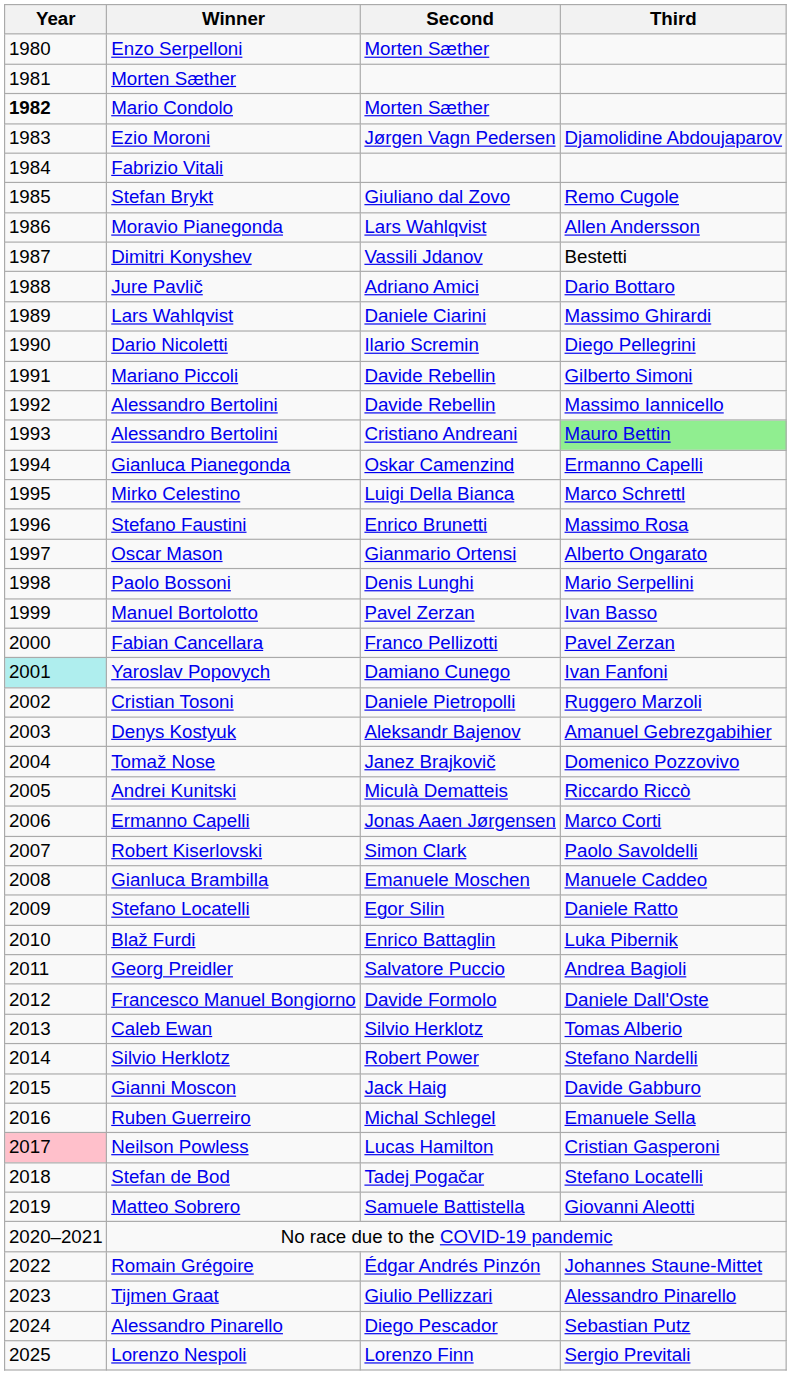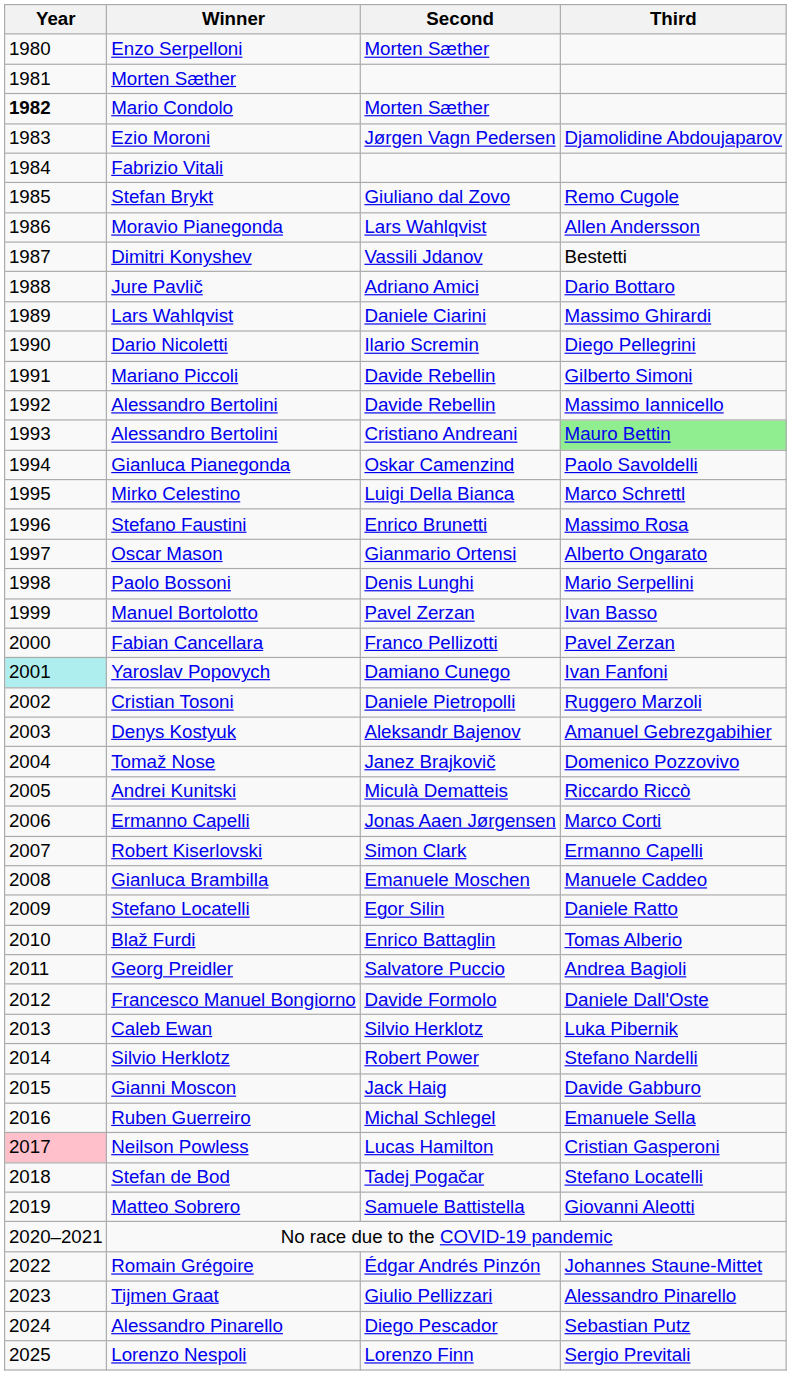 <table class="wikitable sortable">
 <tr>
 <th>Year</th>
 <th>Winner</th>
 <th>Second</th>
 <th>Third</th>
 </tr>
 <tr>
 <td>1980</td>
 <td> <a href='#'>Enzo Serpelloni</a></td>
 <td> <a href='#'>Morten Sæther</a></td>
 <td></td>
 </tr>
 <tr>
 <td>1981</td>
 <td> <a href='#'>Morten Sæther</a></td>
 <td></td>
 <td></td>
 </tr>
 <tr>
 <td><strong>1982</strong></td>
 <td> <a href='#'>Mario Condolo</a></td>
 <td> <a href='#'>Morten Sæther</a></td>
 <td></td>
 </tr>
 <tr>
 <td>1983</td>
 <td> <a href='#'>Ezio Moroni</a></td>
 <td> <a href='#'>Jørgen Vagn Pedersen</a></td>
 <td> <a href='#'>Djamolidine Abdoujaparov</a></td>
 </tr>
 <tr>
 <td>1984</td>
 <td> <a href='#'>Fabrizio Vitali</a></td>
 <td></td>
 <td></td>
 </tr>
 <tr>
 <td>1985</td>
 <td> <a href='#'>Stefan Brykt</a></td>
 <td> <a href='#'>Giuliano dal Zovo</a></td>
 <td> <a href='#'>Remo Cugole</a></td>
 </tr>
 <tr>
 <td>1986</td>
 <td> <a href='#'>Moravio Pianegonda</a></td>
 <td> <a href='#'>Lars Wahlqvist</a></td>
 <td> <a href='#'>Allen Andersson</a></td>
 </tr>
 <tr>
 <td>1987</td>
 <td> <a href='#'>Dimitri Konyshev</a></td>
 <td> <a href='#'>Vassili Jdanov</a></td>
 <td> Bestetti</td>
 </tr>
 <tr>
 <td>1988</td>
 <td> <a href='#'>Jure Pavlič</a></td>
 <td> <a href='#'>Adriano Amici</a></td>
 <td> <a href='#'>Dario Bottaro</a></td>
 </tr>
 <tr>
 <td>1989</td>
 <td> <a href='#'>Lars Wahlqvist</a></td>
 <td> <a href='#'>Daniele Ciarini</a></td>
 <td> <a href='#'>Massimo Ghirardi</a></td>
 </tr>
 <tr>
 <td>1990</td>
 <td> <a href='#'>Dario Nicoletti</a></td>
 <td> <a href='#'>Ilario Scremin</a></td>
 <td> <a href='#'>Diego Pellegrini</a></td>
 </tr>
 <tr>
 <td>1991</td>
 <td> <a href='#'>Mariano Piccoli</a></td>
 <td> <a href='#'>Davide Rebellin</a></td>
 <td> <a href='#'>Gilberto Simoni</a></td>
 </tr>
 <tr>
 <td>1992</td>
 <td> <a href='#'>Alessandro Bertolini</a></td>
 <td> <a href='#'>Davide Rebellin</a></td>
 <td> <a href='#'>Massimo Iannicello</a></td>
 </tr>
 <tr>
 <td>1993</td>
 <td> <a href='#'>Alessandro Bertolini</a></td>
 <td> <a href='#'>Cristiano Andreani</a></td>
 <td style="background: lightgreen;"> <a href='#'>Mauro Bettin</a></td>
 </tr>
 <tr>
 <td>1994</td>
 <td> <a href='#'>Gianluca Pianegonda</a></td>
 <td> <a href='#'>Oskar Camenzind</a></td>
-<td> <a href='#'>Ermanno Capelli</a></td>
+<td> <a href='#'>Paolo Savoldelli</a></td>
 </tr>
 <tr>
 <td>1995</td>
 <td> <a href='#'>Mirko Celestino</a></td>
 <td> <a href='#'>Luigi Della Bianca</a></td>
 <td> <a href='#'>Marco Schrettl</a></td>
 </tr>
 <tr>
 <td>1996</td>
 <td> <a href='#'>Stefano Faustini</a></td>
 <td> <a href='#'>Enrico Brunetti</a></td>
 <td> <a href='#'>Massimo Rosa</a></td>
 </tr>
 <tr>
 <td>1997</td>
 <td> <a href='#'>Oscar Mason</a></td>
 <td> <a href='#'>Gianmario Ortensi</a></td>
 <td> <a href='#'>Alberto Ongarato</a></td>
 </tr>
 <tr>
 <td>1998</td>
 <td> <a href='#'>Paolo Bossoni</a></td>
 <td> <a href='#'>Denis Lunghi</a></td>
 <td> <a href='#'>Mario Serpellini</a></td>
 </tr>
 <tr>
 <td>1999</td>
 <td> <a href='#'>Manuel Bortolotto</a></td>
 <td> <a href='#'>Pavel Zerzan</a></td>
 <td> <a href='#'>Ivan Basso</a></td>
 </tr>
 <tr>
 <td>2000</td>
 <td> <a href='#'>Fabian Cancellara</a></td>
 <td> <a href='#'>Franco Pellizotti</a></td>
 <td> <a href='#'>Pavel Zerzan</a></td>
 </tr>
 <tr>
 <td style="background: paleturquoise;">2001</td>
 <td> <a href='#'>Yaroslav Popovych</a></td>
 <td> <a href='#'>Damiano Cunego</a></td>
 <td> <a href='#'>Ivan Fanfoni</a></td>
 </tr>
 <tr>
 <td>2002</td>
 <td> <a href='#'>Cristian Tosoni</a></td>
 <td> <a href='#'>Daniele Pietropolli</a></td>
 <td> <a href='#'>Ruggero Marzoli</a></td>
 </tr>
 <tr>
 <td>2003</td>
 <td> <a href='#'>Denys Kostyuk</a></td>
 <td> <a href='#'>Aleksandr Bajenov</a></td>
 <td> <a href='#'>Amanuel Gebrezgabihier</a></td>
 </tr>
 <tr>
 <td>2004</td>
 <td> <a href='#'>Tomaž Nose</a></td>
 <td> <a href='#'>Janez Brajkovič</a></td>
 <td> <a href='#'>Domenico Pozzovivo</a></td>
 </tr>
 <tr>
 <td>2005</td>
 <td> <a href='#'>Andrei Kunitski</a></td>
 <td> <a href='#'>Miculà Dematteis</a></td>
 <td> <a href='#'>Riccardo Riccò</a></td>
 </tr>
 <tr>
 <td>2006</td>
 <td> <a href='#'>Ermanno Capelli</a></td>
 <td> <a href='#'>Jonas Aaen Jørgensen</a></td>
 <td> <a href='#'>Marco Corti</a></td>
 </tr>
 <tr>
 <td>2007</td>
 <td> <a href='#'>Robert Kiserlovski</a></td>
 <td> <a href='#'>Simon Clark</a></td>
-<td> <a href='#'>Paolo Savoldelli</a></td>
+<td> <a href='#'>Ermanno Capelli</a></td>
 </tr>
 <tr>
 <td>2008</td>
 <td> <a href='#'>Gianluca Brambilla</a></td>
 <td> <a href='#'>Emanuele Moschen</a></td>
 <td> <a href='#'>Manuele Caddeo</a></td>
 </tr>
 <tr>
 <td>2009</td>
 <td> <a href='#'>Stefano Locatelli</a></td>
 <td> <a href='#'>Egor Silin</a></td>
 <td> <a href='#'>Daniele Ratto</a></td>
 </tr>
 <tr>
 <td>2010</td>
 <td> <a href='#'>Blaž Furdi</a></td>
 <td> <a href='#'>Enrico Battaglin</a></td>
-<td> <a href='#'>Luka Pibernik</a></td>
+<td> <a href='#'>Tomas Alberio</a></td>
 </tr>
 <tr>
 <td>2011</td>
 <td> <a href='#'>Georg Preidler</a></td>
 <td> <a href='#'>Salvatore Puccio</a></td>
 <td> <a href='#'>Andrea Bagioli</a></td>
 </tr>
 <tr>
 <td>2012</td>
 <td> <a href='#'>Francesco Manuel Bongiorno</a></td>
 <td> <a href='#'>Davide Formolo</a></td>
 <td> <a href='#'>Daniele Dall'Oste</a></td>
 </tr>
 <tr>
 <td>2013</td>
 <td> <a href='#'>Caleb Ewan</a></td>
 <td> <a href='#'>Silvio Herklotz</a></td>
-<td> <a href='#'>Tomas Alberio</a></td>
+<td> <a href='#'>Luka Pibernik</a></td>
 </tr>
 <tr>
 <td>2014</td>
 <td> <a href='#'>Silvio Herklotz</a></td>
 <td> <a href='#'>Robert Power</a></td>
 <td> <a href='#'>Stefano Nardelli</a></td>
 </tr>
 <tr>
 <td>2015</td>
 <td> <a href='#'>Gianni Moscon</a></td>
 <td> <a href='#'>Jack Haig</a></td>
 <td> <a href='#'>Davide Gabburo</a></td>
 </tr>
 <tr>
 <td>2016</td>
 <td> <a href='#'>Ruben Guerreiro</a></td>
 <td> <a href='#'>Michal Schlegel</a></td>
 <td> <a href='#'>Emanuele Sella</a></td>
 </tr>
 <tr>
 <td style="background: pink;">2017</td>
 <td> <a href='#'>Neilson Powless</a></td>
 <td> <a href='#'>Lucas Hamilton</a></td>
 <td> <a href='#'>Cristian Gasperoni</a></td>
 </tr>
 <tr>
 <td>2018</td>
 <td> <a href='#'>Stefan de Bod</a></td>
 <td> <a href='#'>Tadej Pogačar</a></td>
 <td> <a href='#'>Stefano Locatelli</a></td>
 </tr>
 <tr>
 <td>2019</td>
 <td> <a href='#'>Matteo Sobrero</a></td>
 <td> <a href='#'>Samuele Battistella</a></td>
 <td> <a href='#'>Giovanni Aleotti</a></td>
 </tr>
 <tr>
 <td>2020–2021</td>
 <td align="center" colspan="3">No race due to the <a href='#'>COVID-19 pandemic</a></td>
 </tr>
 <tr>
 <td>2022</td>
 <td> <a href='#'>Romain Grégoire</a></td>
 <td> <a href='#'>Édgar Andrés Pinzón</a></td>
 <td> <a href='#'>Johannes Staune-Mittet</a></td>
 </tr>
 <tr>
 <td>2023</td>
 <td> <a href='#'>Tijmen Graat</a></td>
 <td> <a href='#'>Giulio Pellizzari</a></td>
 <td> <a href='#'>Alessandro Pinarello</a></td>
 </tr>
 <tr>
 <td>2024</td>
 <td> <a href='#'>Alessandro Pinarello</a></td>
 <td> <a href='#'>Diego Pescador</a></td>
 <td> <a href='#'>Sebastian Putz</a></td>
 </tr>
 <tr>
 <td>2025</td>
 <td> <a href='#'>Lorenzo Nespoli</a></td>
 <td> <a href='#'>Lorenzo Finn</a></td>
 <td> <a href='#'>Sergio Previtali</a></td>
 </tr>
 </table>
